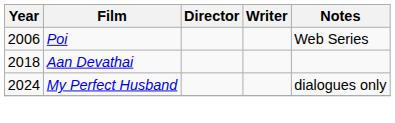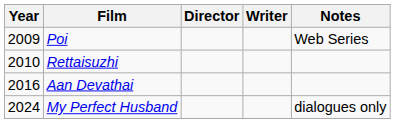 <table class="wikitable" style="font-size: 95%;">
 <tr>
 <th>Year</th>
 <th>Film</th>
 <th>Director</th>
 <th>Writer</th>
 <th>Notes</th>
 </tr>
 <tr>
-<td>2006</td>
+<td>2009</td>
 <td><em><a href='#'>Poi</a></em></td>
 <td></td>
 <td></td>
 <td>Web Series</td>
 </tr>
 <tr>
-<td>2018</td>
+<td>2010</td>
+<td><em><a href='#'>Rettaisuzhi</a></em></td>
+<td></td>
+<td></td>
+<td></td>
+</tr>
+<tr>
+<td>2016</td>
 <td><em><a href='#'>Aan Devathai</a></em></td>
 <td></td>
 <td></td>
 <td></td>
 </tr>
 <tr>
 <td>2024</td>
 <td><em><a href='#'>My Perfect Husband</a></em></td>
 <td></td>
 <td></td>
 <td>dialogues only</td>
 </tr>
 <tr>
 </tr>
 </table>
